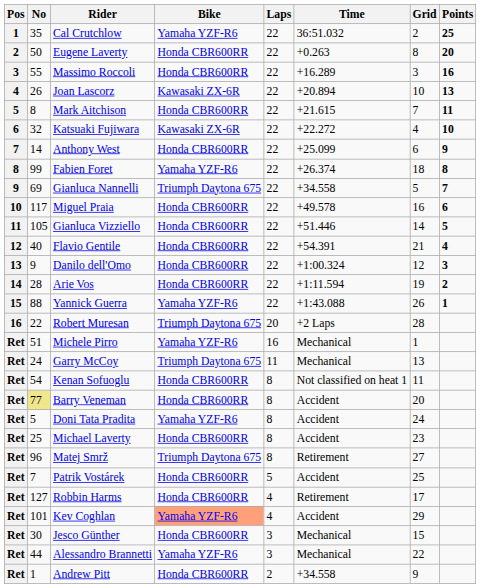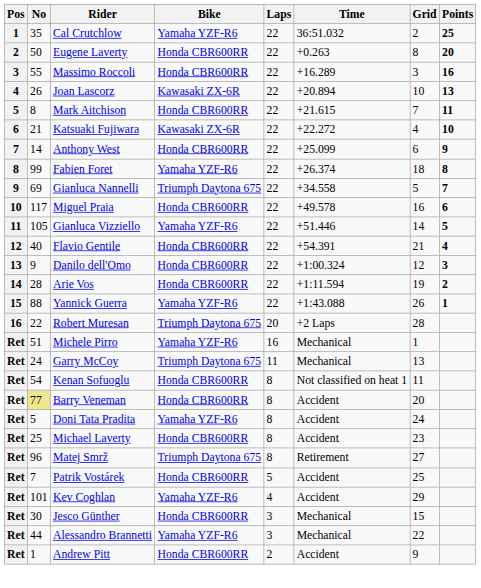 <table class="wikitable" style="font-size: 95%;">
 <tr>
 <th>Pos</th>
 <th>No</th>
 <th>Rider</th>
 <th>Bike</th>
 <th>Laps</th>
 <th>Time</th>
 <th>Grid</th>
 <th>Points</th>
 </tr>
 <tr>
 <th>1</th>
 <td>35</td>
 <td> <a href='#'>Cal Crutchlow</a></td>
 <td><a href='#'>Yamaha YZF-R6</a></td>
 <td>22</td>
 <td>36:51.032</td>
 <td>2</td>
 <td><strong>25</strong></td>
 </tr>
 <tr>
 <th>2</th>
 <td>50</td>
 <td> <a href='#'>Eugene Laverty</a></td>
 <td><a href='#'>Honda CBR600RR</a></td>
 <td>22</td>
 <td>+0.263</td>
 <td>8</td>
 <td><strong>20</strong></td>
 </tr>
 <tr>
 <th>3</th>
 <td>55</td>
 <td> <a href='#'>Massimo Roccoli</a></td>
 <td><a href='#'>Honda CBR600RR</a></td>
 <td>22</td>
 <td>+16.289</td>
 <td>3</td>
 <td><strong>16</strong></td>
 </tr>
 <tr>
 <th>4</th>
 <td>26</td>
 <td> <a href='#'>Joan Lascorz</a></td>
 <td><a href='#'>Kawasaki ZX-6R</a></td>
 <td>22</td>
 <td>+20.894</td>
 <td>10</td>
 <td><strong>13</strong></td>
 </tr>
 <tr>
 <th>5</th>
 <td>8</td>
 <td> <a href='#'>Mark Aitchison</a></td>
 <td><a href='#'>Honda CBR600RR</a></td>
 <td>22</td>
 <td>+21.615</td>
 <td>7</td>
 <td><strong>11</strong></td>
 </tr>
 <tr>
 <th>6</th>
-<td>32</td>
+<td>21</td>
 <td> <a href='#'>Katsuaki Fujiwara</a></td>
 <td><a href='#'>Kawasaki ZX-6R</a></td>
 <td>22</td>
 <td>+22.272</td>
 <td>4</td>
 <td><strong>10</strong></td>
 </tr>
 <tr>
 <th>7</th>
 <td>14</td>
 <td> <a href='#'>Anthony West</a></td>
 <td><a href='#'>Honda CBR600RR</a></td>
 <td>22</td>
 <td>+25.099</td>
 <td>6</td>
 <td><strong>9</strong></td>
 </tr>
 <tr>
 <th>8</th>
 <td>99</td>
 <td> <a href='#'>Fabien Foret</a></td>
 <td><a href='#'>Yamaha YZF-R6</a></td>
 <td>22</td>
 <td>+26.374</td>
 <td>18</td>
 <td><strong>8</strong></td>
 </tr>
 <tr>
 <th>9</th>
 <td>69</td>
 <td> <a href='#'>Gianluca Nannelli</a></td>
 <td><a href='#'>Triumph Daytona 675</a></td>
 <td>22</td>
 <td>+34.558</td>
 <td>5</td>
 <td><strong>7</strong></td>
 </tr>
 <tr>
 <th>10</th>
 <td>117</td>
 <td> <a href='#'>Miguel Praia</a></td>
 <td><a href='#'>Honda CBR600RR</a></td>
 <td>22</td>
 <td>+49.578</td>
 <td>16</td>
 <td><strong>6</strong></td>
 </tr>
 <tr>
 <th>11</th>
 <td>105</td>
 <td> <a href='#'>Gianluca Vizziello</a></td>
-<td><a href='#'>Honda CBR600RR</a></td>
+<td><a href='#'>Yamaha YZF-R6</a></td>
 <td>22</td>
 <td>+51.446</td>
 <td>14</td>
 <td><strong>5</strong></td>
 </tr>
 <tr>
 <th>12</th>
 <td>40</td>
 <td> <a href='#'>Flavio Gentile</a></td>
 <td><a href='#'>Honda CBR600RR</a></td>
 <td>22</td>
 <td>+54.391</td>
 <td>21</td>
 <td><strong>4</strong></td>
 </tr>
 <tr>
 <th>13</th>
 <td>9</td>
 <td> <a href='#'>Danilo dell'Omo</a></td>
 <td><a href='#'>Honda CBR600RR</a></td>
 <td>22</td>
 <td>+1:00.324</td>
 <td>12</td>
 <td><strong>3</strong></td>
 </tr>
 <tr>
 <th>14</th>
 <td>28</td>
 <td> <a href='#'>Arie Vos</a></td>
 <td><a href='#'>Honda CBR600RR</a></td>
 <td>22</td>
 <td>+1:11.594</td>
 <td>19</td>
 <td><strong>2</strong></td>
 </tr>
 <tr>
 <th>15</th>
 <td>88</td>
 <td> <a href='#'>Yannick Guerra</a></td>
 <td><a href='#'>Yamaha YZF-R6</a></td>
 <td>22</td>
 <td>+1:43.088</td>
 <td>26</td>
 <td><strong>1</strong></td>
 </tr>
 <tr>
 <th>16</th>
 <td>22</td>
 <td> <a href='#'>Robert Muresan</a></td>
 <td><a href='#'>Triumph Daytona 675</a></td>
 <td>20</td>
 <td>+2 Laps</td>
 <td>28</td>
 <td></td>
 </tr>
 <tr>
 <th>Ret</th>
 <td>51</td>
 <td> <a href='#'>Michele Pirro</a></td>
 <td><a href='#'>Yamaha YZF-R6</a></td>
 <td>16</td>
 <td>Mechanical</td>
 <td>1</td>
 <td></td>
 </tr>
 <tr>
 <th>Ret</th>
 <td>24</td>
 <td> <a href='#'>Garry McCoy</a></td>
 <td><a href='#'>Triumph Daytona 675</a></td>
 <td>11</td>
 <td>Mechanical</td>
 <td>13</td>
 <td></td>
 </tr>
 <tr>
 <th>Ret</th>
 <td>54</td>
 <td> <a href='#'>Kenan Sofuoglu</a></td>
 <td><a href='#'>Honda CBR600RR</a></td>
 <td>8</td>
 <td>Not classified on heat 1</td>
 <td>11</td>
 <td></td>
 </tr>
 <tr>
 <th>Ret</th>
 <td style="background: khaki;">77</td>
 <td> <a href='#'>Barry Veneman</a></td>
 <td><a href='#'>Honda CBR600RR</a></td>
 <td>8</td>
 <td>Accident</td>
 <td>20</td>
 <td></td>
 </tr>
 <tr>
 <th>Ret</th>
 <td>5</td>
 <td> <a href='#'>Doni Tata Pradita</a></td>
 <td><a href='#'>Yamaha YZF-R6</a></td>
 <td>8</td>
 <td>Accident</td>
 <td>24</td>
 <td></td>
 </tr>
 <tr>
 <th>Ret</th>
 <td>25</td>
 <td> <a href='#'>Michael Laverty</a></td>
 <td><a href='#'>Honda CBR600RR</a></td>
 <td>8</td>
 <td>Accident</td>
 <td>23</td>
 <td></td>
 </tr>
 <tr>
 <th>Ret</th>
 <td>96</td>
 <td> <a href='#'>Matej Smrž</a></td>
 <td><a href='#'>Triumph Daytona 675</a></td>
 <td>8</td>
 <td>Retirement</td>
 <td>27</td>
 <td></td>
 </tr>
 <tr>
 <th>Ret</th>
 <td>7</td>
 <td> <a href='#'>Patrik Vostárek</a></td>
 <td><a href='#'>Honda CBR600RR</a></td>
 <td>5</td>
 <td>Accident</td>
 <td>25</td>
 <td></td>
 </tr>
 <tr>
 <th>Ret</th>
-<td>127</td>
-<td> <a href='#'>Robbin Harms</a></td>
-<td><a href='#'>Honda CBR600RR</a></td>
-<td>4</td>
-<td>Retirement</td>
-<td>17</td>
-<td></td>
-</tr>
-<tr>
-<th>Ret</th>
 <td>101</td>
 <td> <a href='#'>Kev Coghlan</a></td>
-<td style="background: lightsalmon;"><a href='#'>Yamaha YZF-R6</a></td>
+<td><a href='#'>Yamaha YZF-R6</a></td>
 <td>4</td>
 <td>Accident</td>
 <td>29</td>
 <td></td>
 </tr>
 <tr>
 <th>Ret</th>
 <td>30</td>
 <td> <a href='#'>Jesco Günther</a></td>
 <td><a href='#'>Honda CBR600RR</a></td>
 <td>3</td>
 <td>Mechanical</td>
 <td>15</td>
 <td></td>
 </tr>
 <tr>
 <th>Ret</th>
 <td>44</td>
 <td> <a href='#'>Alessandro Brannetti</a></td>
 <td><a href='#'>Yamaha YZF-R6</a></td>
 <td>3</td>
 <td>Mechanical</td>
 <td>22</td>
 <td></td>
 </tr>
 <tr>
 <th>Ret</th>
 <td>1</td>
 <td> <a href='#'>Andrew Pitt</a></td>
 <td><a href='#'>Honda CBR600RR</a></td>
 <td>2</td>
-<td>+34.558</td>
+<td>Accident</td>
 <td>9</td>
 <td></td>
 </tr>
 </table>
